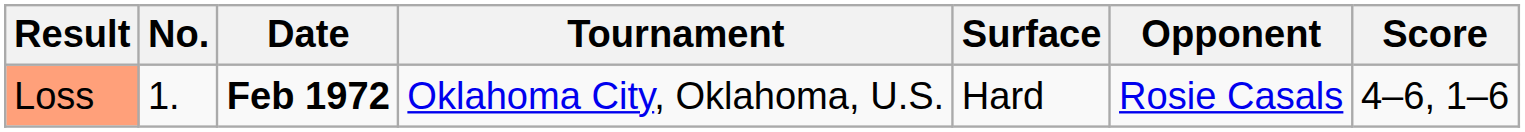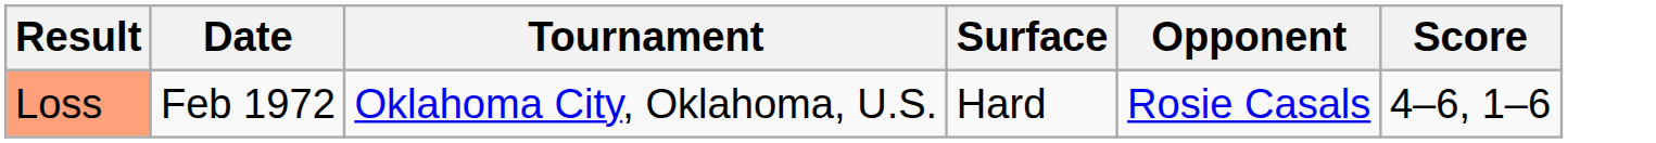 <table class="wikitable">
 <tr>
 <th>Result</th>
-<th>No.</th>
 <th>Date</th>
 <th>Tournament</th>
 <th>Surface</th>
 <th>Opponent</th>
 <th>Score</th>
 </tr>
 <tr bgcolor=>
 <td style="background:#ffa07a;">Loss</td>
-<td>1.</td>
-<td><strong>Feb 1972</strong></td>
+<td>Feb 1972</td>
 <td><a href='#'>Oklahoma City</a>, Oklahoma, U.S.</td>
 <td>Hard</td>
 <td> <a href='#'>Rosie Casals</a></td>
 <td>4–6, 1–6</td>
 </tr>
 </table>
